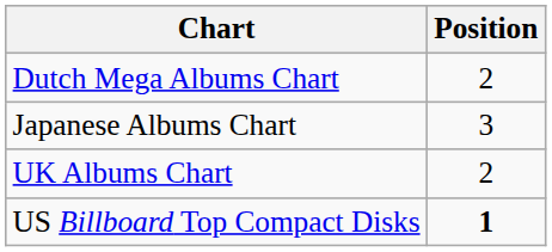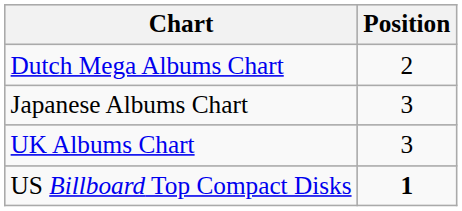 <table class="wikitable" style="text-align:center;">
 <tr>
 <th>Chart</th>
 <th>Position</th>
 </tr>
 <tr>
 <td align="left"><a href='#'>Dutch Mega Albums Chart</a></td>
 <td>2</td>
 </tr>
 <tr>
 <td align="left">Japanese Albums Chart</td>
 <td>3</td>
 </tr>
 <tr>
 <td align="left"><a href='#'>UK Albums Chart</a></td>
-<td>2</td>
+<td>3</td>
 </tr>
 <tr>
 <td align="left">US <a href='#'><em>Billboard</em> Top Compact Disks</a></td>
 <td><strong>1</strong></td>
 </tr>
 </table>
